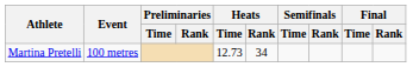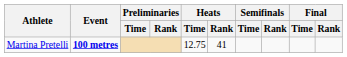 <table class=wikitable style="font-size:90%;">
 <tr>
 <th rowspan="2">Athlete</th>
 <th rowspan="2">Event</th>
 <th colspan="2">Preliminaries</th>
 <th colspan="2">Heats</th>
 <th colspan="2">Semifinals</th>
 <th colspan="2">Final</th>
 </tr>
 <tr>
 <th>Time</th>
 <th>Rank</th>
 <th>Time</th>
 <th>Rank</th>
 <th>Time</th>
 <th>Rank</th>
 <th>Time</th>
 <th>Rank</th>
 </tr>
 <tr style="border-top: single;">
 <td><a href='#'>Martina Pretelli</a></td>
-<td><a href='#'>100 metres</a></td>
+<td><strong><a href='#'>100 metres</a></strong></td>
 <td colspan= 2 bgcolor="wheat"></td>
-<td align=center>12.73</td>
-<td align=center>34</td>
+<td align=center>12.75</td>
+<td align=center>41</td>
 <td align=center></td>
 <td align=center></td>
 <td align=center></td>
 <td align=center></td>
 </tr>
 </table>
